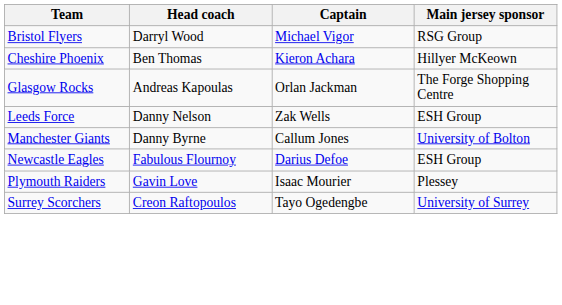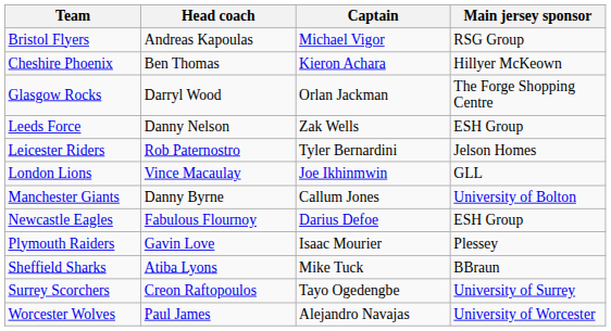 <table class="wikitable sortable" style="text-align: left;">
 <tr>
 <th scope="col" style="width: 140px;">Team</th>
 <th scope="col" style="width: 160px;">Head coach</th>
 <th scope="col" style="width: 160px;">Captain</th>
 <th scope="col" style="width: 160px;">Main jersey sponsor</th>
 </tr>
 <tr>
 <td><a href='#'>Bristol Flyers</a></td>
-<td> Darryl Wood</td>
+<td> Andreas Kapoulas</td>
 <td> <a href='#'>Michael Vigor</a></td>
 <td>RSG Group</td>
 </tr>
 <tr>
 <td><a href='#'>Cheshire Phoenix</a></td>
 <td> Ben Thomas</td>
 <td> <a href='#'>Kieron Achara</a></td>
 <td>Hillyer McKeown</td>
 </tr>
 <tr>
 <td><a href='#'>Glasgow Rocks</a></td>
-<td> Andreas Kapoulas</td>
+<td> Darryl Wood</td>
 <td> Orlan Jackman</td>
 <td>The Forge Shopping Centre</td>
 </tr>
 <tr>
 <td><a href='#'>Leeds Force</a></td>
 <td> Danny Nelson</td>
 <td> Zak Wells</td>
 <td>ESH Group</td>
+</tr>
+<tr>
+<td><a href='#'>Leicester Riders</a></td>
+<td> <a href='#'>Rob Paternostro</a></td>
+<td> Tyler Bernardini</td>
+<td>Jelson Homes</td>
+</tr>
+<tr>
+<td><a href='#'>London Lions</a></td>
+<td> <a href='#'>Vince Macaulay</a></td>
+<td> <a href='#'>Joe Ikhinmwin</a></td>
+<td>GLL</td>
 </tr>
 <tr>
 <td><a href='#'>Manchester Giants</a></td>
 <td> Danny Byrne</td>
 <td> Callum Jones</td>
 <td><a href='#'>University of Bolton</a></td>
 </tr>
 <tr>
 <td><a href='#'>Newcastle Eagles</a></td>
 <td> <a href='#'>Fabulous Flournoy</a></td>
 <td> <a href='#'>Darius Defoe</a></td>
 <td>ESH Group</td>
 </tr>
 <tr>
 <td><a href='#'>Plymouth Raiders</a></td>
 <td> <a href='#'>Gavin Love</a></td>
 <td> Isaac Mourier</td>
 <td>Plessey</td>
 </tr>
 <tr>
+<td><a href='#'>Sheffield Sharks</a></td>
+<td> <a href='#'>Atiba Lyons</a></td>
+<td> Mike Tuck</td>
+<td>BBraun</td>
+</tr>
+<tr>
 <td><a href='#'>Surrey Scorchers</a></td>
 <td> <a href='#'>Creon Raftopoulos</a></td>
 <td> Tayo Ogedengbe</td>
 <td><a href='#'>University of Surrey</a></td>
 </tr>
+<tr>
+<td><a href='#'>Worcester Wolves</a></td>
+<td> <a href='#'>Paul James</a></td>
+<td> Alejandro Navajas</td>
+<td><a href='#'>University of Worcester</a></td>
+</tr>
 </table>
